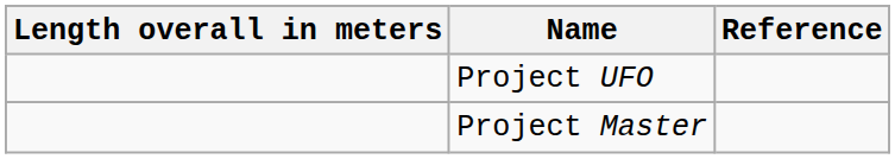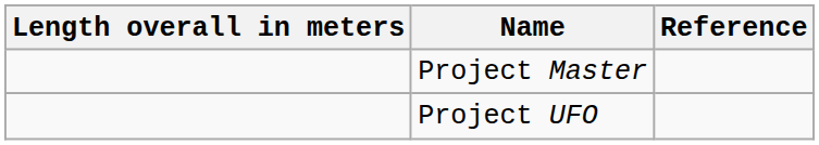 <table class="wikitable sortable">
 <tr>
 <th>Length overall in meters</th>
 <th>Name</th>
 <th>Reference</th>
 </tr>
 <tr>
 <td></td>
-<td>Project <em>UFO</em></td>
+<td>Project <em>Master</em></td>
 <td></td>
 </tr>
 <tr>
 <td></td>
-<td>Project <em>Master</em></td>
+<td>Project <em>UFO</em></td>
 <td></td>
 </tr>
 </table>
